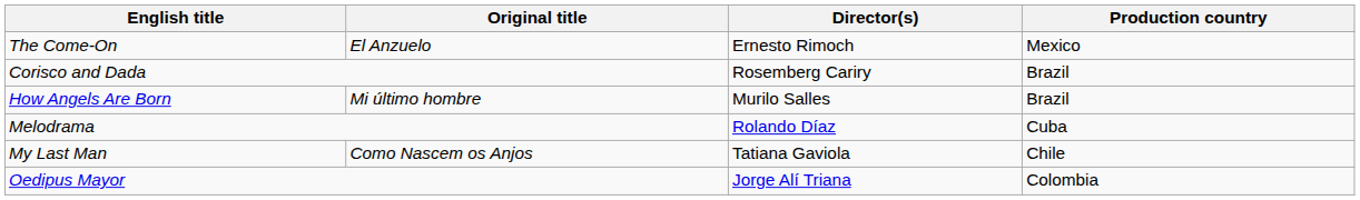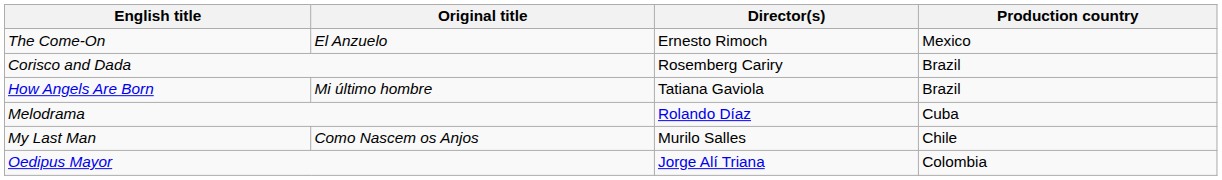 <table class="wikitable sortable" style="width:100%; margin-bottom:4px">
 <tr>
 <th>English title</th>
 <th>Original title</th>
 <th>Director(s)</th>
 <th>Production country</th>
 </tr>
 <tr>
 <td><em>The Come-On</em></td>
 <td><em>El Anzuelo</em></td>
 <td>Ernesto Rimoch</td>
 <td>Mexico</td>
 </tr>
 <tr>
 <td colspan=2><em>Corisco and Dada</em></td>
 <td>Rosemberg Cariry</td>
 <td>Brazil</td>
 </tr>
 <tr>
 <td><em><a href='#'>How Angels Are Born</a></em></td>
 <td><em>Mi último hombre</em></td>
-<td>Murilo Salles</td>
+<td>Tatiana Gaviola</td>
 <td>Brazil</td>
 </tr>
 <tr>
 <td colspan=2><em>Melodrama</em></td>
 <td><a href='#'>Rolando Díaz</a></td>
 <td>Cuba</td>
 </tr>
 <tr>
 <td><em>My Last Man</em></td>
 <td><em>Como Nascem os Anjos</em></td>
-<td>Tatiana Gaviola</td>
+<td>Murilo Salles</td>
 <td>Chile</td>
 </tr>
 <tr>
 <td colspan=2><em><a href='#'>Oedipus Mayor</a></em></td>
 <td><a href='#'>Jorge Alí Triana</a></td>
 <td>Colombia</td>
 </tr>
 </table>
